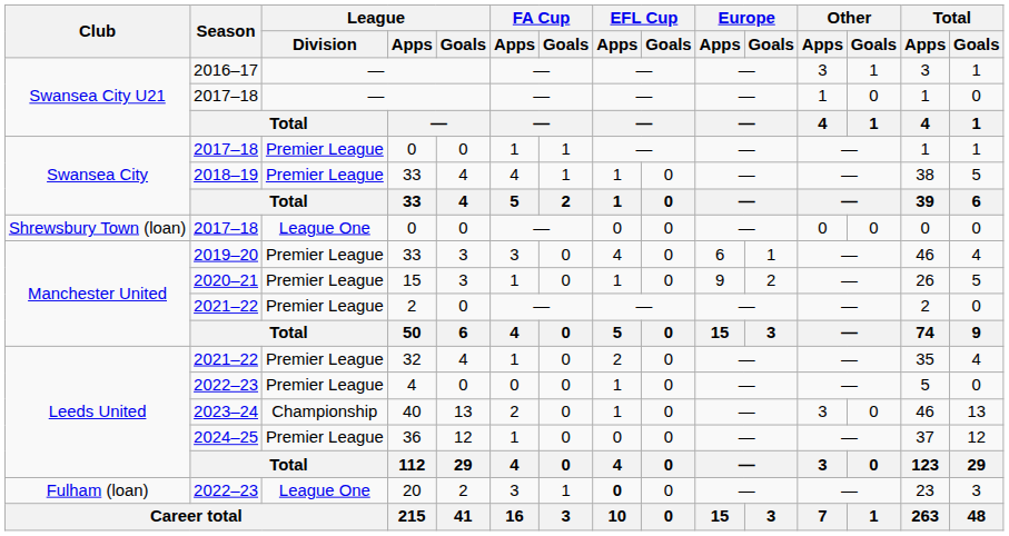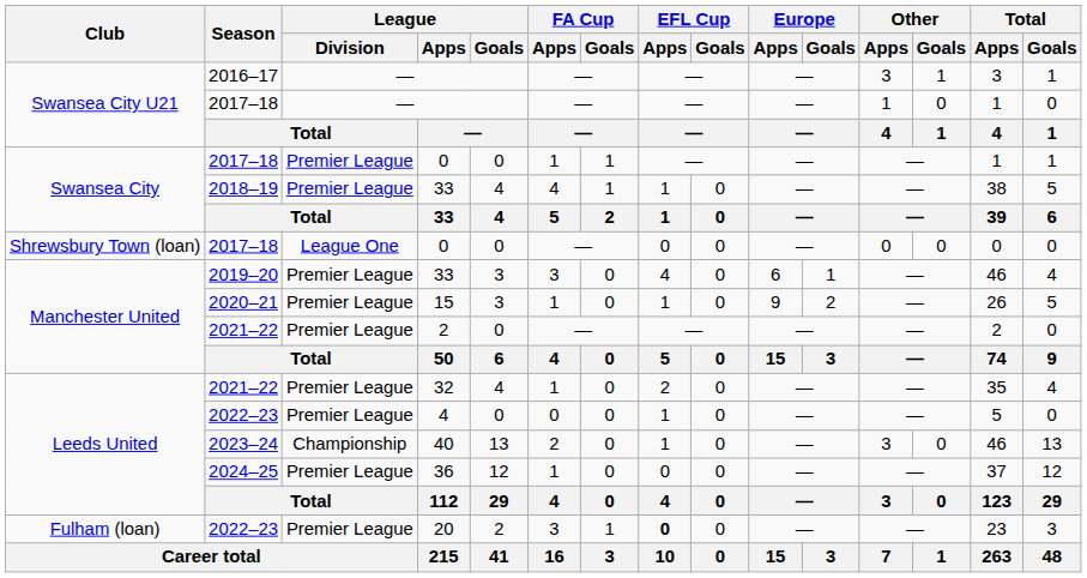 <table class="wikitable" style="text-align: center;">
 <tr>
 <th rowspan="2">Club</th>
 <th rowspan="2">Season</th>
 <th colspan="3">League</th>
 <th colspan="2"><a href='#'>FA Cup</a></th>
 <th colspan="2"><a href='#'>EFL Cup</a></th>
 <th colspan="2"><a href='#'>Europe</a></th>
 <th colspan="2">Other</th>
 <th colspan="2">Total</th>
 </tr>
 <tr>
 <th>Division</th>
 <th>Apps</th>
 <th>Goals</th>
 <th>Apps</th>
 <th>Goals</th>
 <th>Apps</th>
 <th>Goals</th>
 <th>Apps</th>
 <th>Goals</th>
 <th>Apps</th>
 <th>Goals</th>
 <th>Apps</th>
 <th>Goals</th>
 </tr>
 <tr>
 <td rowspan="3"><a href='#'>Swansea City U21</a></td>
 <td>2016–17</td>
 <td colspan="3">—</td>
 <td colspan="2">—</td>
 <td colspan="2">—</td>
 <td colspan="2">—</td>
 <td>3</td>
 <td>1</td>
 <td>3</td>
 <td>1</td>
 </tr>
 <tr>
 <td>2017–18</td>
 <td colspan="3">—</td>
 <td colspan="2">—</td>
 <td colspan="2">—</td>
 <td colspan="2">—</td>
 <td>1</td>
 <td>0</td>
 <td>1</td>
 <td>0</td>
 </tr>
 <tr>
 <th colspan="2">Total</th>
 <th colspan="2">—</th>
 <th colspan="2">—</th>
 <th colspan="2">—</th>
 <th colspan="2">—</th>
 <th>4</th>
 <th>1</th>
 <th>4</th>
 <th>1</th>
 </tr>
 <tr>
 <td rowspan="3"><a href='#'>Swansea City</a></td>
 <td><a href='#'>2017–18</a></td>
 <td><a href='#'>Premier League</a></td>
 <td>0</td>
 <td>0</td>
 <td>1</td>
 <td>1</td>
 <td colspan="2">—</td>
 <td colspan="2">—</td>
 <td colspan="2">—</td>
 <td>1</td>
 <td>1</td>
 </tr>
 <tr>
 <td><a href='#'>2018–19</a></td>
 <td><a href='#'>Premier League</a></td>
 <td>33</td>
 <td>4</td>
 <td>4</td>
 <td>1</td>
 <td>1</td>
 <td>0</td>
 <td colspan="2">—</td>
 <td colspan="2">—</td>
 <td>38</td>
 <td>5</td>
 </tr>
 <tr>
 <th colspan="2">Total</th>
 <th>33</th>
 <th>4</th>
 <th>5</th>
 <th>2</th>
 <th>1</th>
 <th>0</th>
 <th colspan="2">—</th>
 <th colspan="2">—</th>
 <th>39</th>
 <th>6</th>
 </tr>
 <tr>
 <td><a href='#'>Shrewsbury Town</a> (loan)</td>
 <td><a href='#'>2017–18</a></td>
 <td><a href='#'>League One</a></td>
 <td>0</td>
 <td>0</td>
 <td colspan="2">—</td>
 <td>0</td>
 <td>0</td>
 <td colspan="2">—</td>
 <td>0</td>
 <td>0</td>
 <td>0</td>
 <td>0</td>
 </tr>
 <tr>
 <td rowspan="4"><a href='#'>Manchester United</a></td>
 <td><a href='#'>2019–20</a></td>
 <td>Premier League</td>
 <td>33</td>
 <td>3</td>
 <td>3</td>
 <td>0</td>
 <td>4</td>
 <td>0</td>
 <td>6</td>
 <td>1</td>
 <td colspan="2">—</td>
 <td>46</td>
 <td>4</td>
 </tr>
 <tr>
 <td><a href='#'>2020–21</a></td>
 <td>Premier League</td>
 <td>15</td>
 <td>3</td>
 <td>1</td>
 <td>0</td>
 <td>1</td>
 <td>0</td>
 <td>9</td>
 <td>2</td>
 <td colspan="2">—</td>
 <td>26</td>
 <td>5</td>
 </tr>
 <tr>
 <td><a href='#'>2021–22</a></td>
 <td>Premier League</td>
 <td>2</td>
 <td>0</td>
 <td colspan="2">—</td>
 <td colspan="2">—</td>
 <td colspan="2">—</td>
 <td colspan="2">—</td>
 <td>2</td>
 <td>0</td>
 </tr>
 <tr>
 <th colspan="2">Total</th>
 <th>50</th>
 <th>6</th>
 <th>4</th>
 <th>0</th>
 <th>5</th>
 <th>0</th>
 <th>15</th>
 <th>3</th>
 <th colspan="2">—</th>
 <th>74</th>
 <th>9</th>
 </tr>
 <tr>
 <td rowspan="5"><a href='#'>Leeds United</a></td>
 <td><a href='#'>2021–22</a></td>
 <td>Premier League</td>
 <td>32</td>
 <td>4</td>
 <td>1</td>
 <td>0</td>
 <td>2</td>
 <td>0</td>
 <td colspan="2">—</td>
 <td colspan="2">—</td>
 <td>35</td>
 <td>4</td>
 </tr>
 <tr>
 <td><a href='#'>2022–23</a></td>
 <td>Premier League</td>
 <td>4</td>
 <td>0</td>
 <td>0</td>
 <td>0</td>
 <td>1</td>
 <td>0</td>
 <td colspan="2">—</td>
 <td colspan="2">—</td>
 <td>5</td>
 <td>0</td>
 </tr>
 <tr>
 <td><a href='#'>2023–24</a></td>
 <td>Championship</td>
 <td>40</td>
 <td>13</td>
 <td>2</td>
 <td>0</td>
 <td>1</td>
 <td>0</td>
 <td colspan="2">—</td>
 <td>3</td>
 <td>0</td>
 <td>46</td>
 <td>13</td>
 </tr>
 <tr>
 <td><a href='#'>2024–25</a></td>
 <td>Premier League</td>
 <td>36</td>
 <td>12</td>
 <td>1</td>
 <td>0</td>
 <td>0</td>
 <td>0</td>
 <td colspan="2">—</td>
 <td colspan="2">—</td>
 <td>37</td>
 <td>12</td>
 </tr>
 <tr>
 <th colspan="2">Total</th>
 <th>112</th>
 <th>29</th>
 <th>4</th>
 <th>0</th>
 <th>4</th>
 <th>0</th>
 <th colspan="2">—</th>
 <th>3</th>
 <th>0</th>
 <th>123</th>
 <th>29</th>
 </tr>
 <tr>
 <td><a href='#'>Fulham</a> (loan)</td>
 <td><a href='#'>2022–23</a></td>
-<td><a href='#'>League One</a></td>
+<td>Premier League</td>
 <td>20</td>
 <td>2</td>
 <td>3</td>
 <td>1</td>
 <td><strong>0</strong></td>
 <td>0</td>
 <td colspan="2">—</td>
 <td colspan="2">—</td>
 <td>23</td>
 <td>3</td>
 </tr>
 <tr>
 <th colspan="3">Career total</th>
 <th>215</th>
 <th>41</th>
 <th>16</th>
 <th>3</th>
 <th>10</th>
 <th>0</th>
 <th>15</th>
 <th>3</th>
 <th>7</th>
 <th>1</th>
 <th>263</th>
 <th>48</th>
 </tr>
 </table>
